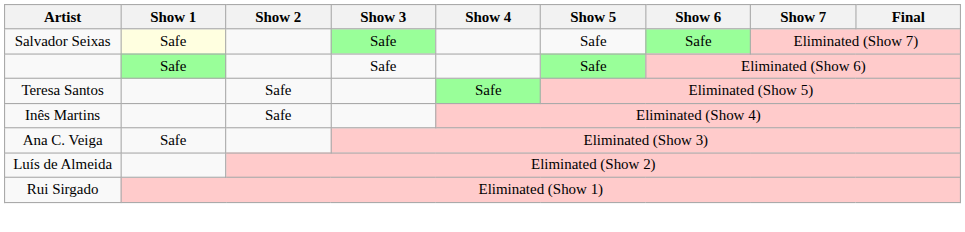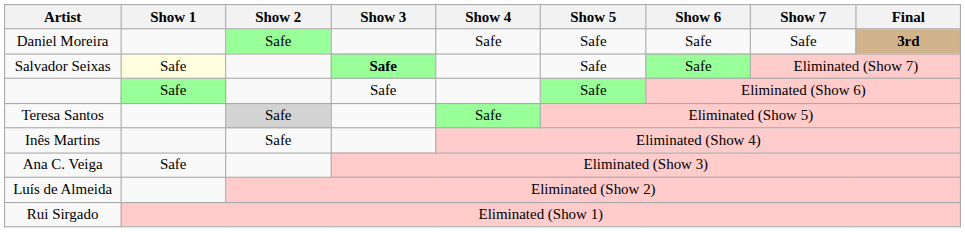 <table class="wikitable" style="text-align:center; font-size:85%">
 <tr>
 <th style="width:100px;">Artist</th>
 <th style="width:90px;">Show 1</th>
 <th style="width:90px;">Show 2</th>
 <th style="width:90px;">Show 3</th>
 <th style="width:90px;">Show 4</th>
 <th style="width:90px;">Show 5</th>
 <th style="width:90px;">Show 6</th>
 <th style="width:90px;">Show 7</th>
 <th style="width:90px;">Final</th>
 </tr>
 <tr>
+<td>Daniel Moreira</td>
+<td></td>
+<td style="background:#9f9;">Safe</td>
+<td></td>
+<td>Safe</td>
+<td>Safe</td>
+<td>Safe</td>
+<td>Safe</td>
+<td style="background:tan;"><strong>3rd</strong></td>
+</tr>
+<tr>
 <td>Salvador Seixas</td>
 <td style="background: lightyellow;">Safe</td>
 <td></td>
-<td style="background:#9f9;">Safe</td>
+<td style="background:#9f9;"><strong>Safe</strong></td>
 <td></td>
 <td>Safe</td>
 <td style="background:#9f9;">Safe</td>
 <td style="background:#ffcbcb" colspan=2>Eliminated (Show 7)</td>
 </tr>
 <tr>
 <td></td>
 <td style="background:#9f9;">Safe</td>
 <td></td>
 <td>Safe</td>
 <td></td>
 <td style="background:#9f9;">Safe</td>
 <td style="background:#ffcbcb" colspan=3>Eliminated (Show 6)</td>
 </tr>
 <tr>
 <td>Teresa Santos</td>
 <td></td>
-<td>Safe</td>
+<td style="background: lightgrey;">Safe</td>
 <td></td>
 <td style="background:#9f9;">Safe</td>
 <td style="background:#ffcbcb" colspan=4>Eliminated (Show 5)</td>
 </tr>
 <tr>
 <td>Inês Martins</td>
 <td></td>
 <td>Safe</td>
 <td></td>
 <td style="background:#ffcbcb" colspan=5>Eliminated (Show 4)</td>
 </tr>
 <tr>
 <td>Ana C. Veiga</td>
 <td>Safe</td>
 <td></td>
 <td style="background:#ffcbcb" colspan=6>Eliminated (Show 3)</td>
 </tr>
 <tr>
 <td>Luís de Almeida</td>
 <td></td>
 <td style="background:#ffcbcb" colspan=7>Eliminated (Show 2)</td>
 </tr>
 <tr>
 <td>Rui Sirgado</td>
 <td style="background:#ffcbcb" colspan=8>Eliminated (Show 1)</td>
 </tr>
 </table>
